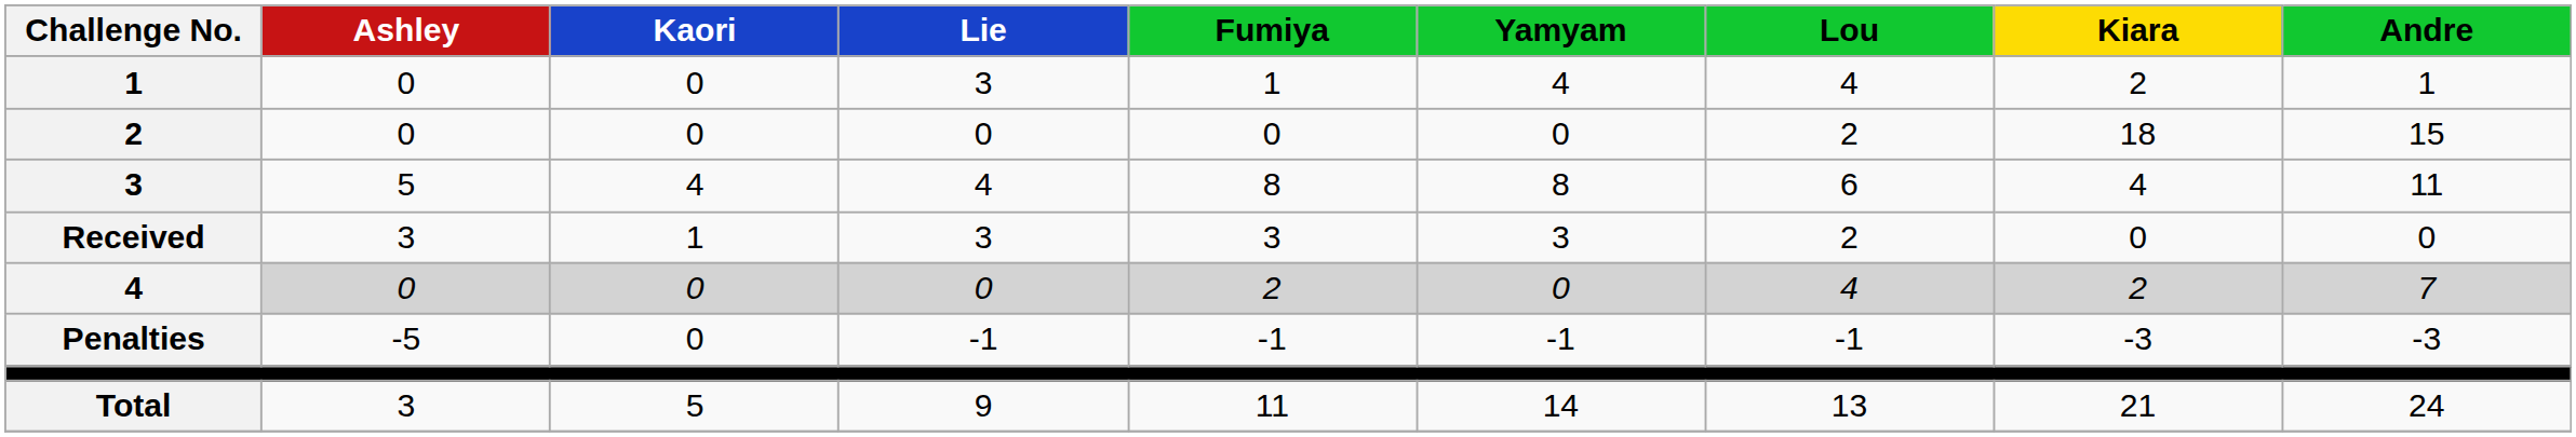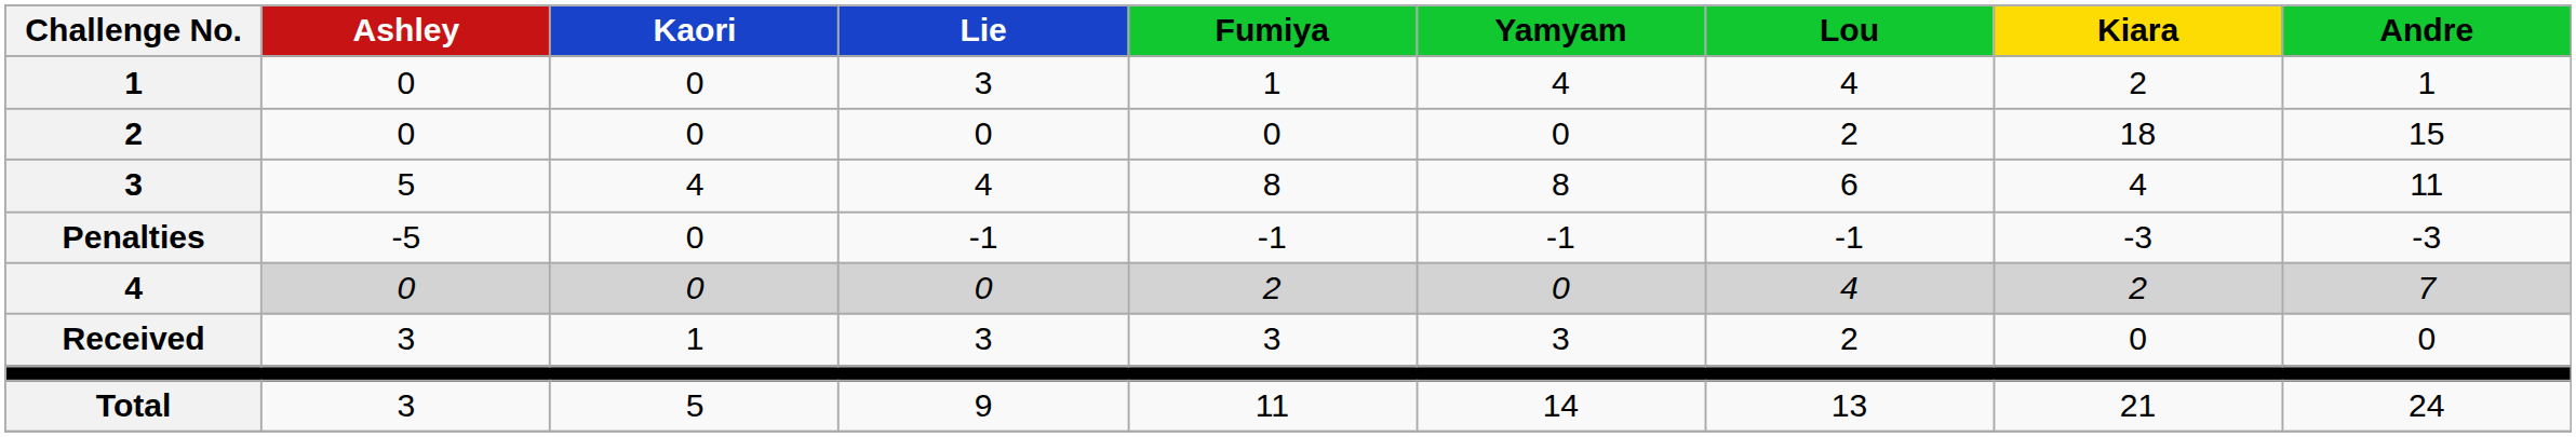 <table class="wikitable" style="text-align:center; font-size:100%; line-height:18px;" width="100%">
 <tr>
 <th style="width: 10%;">Challenge No.</th>
 <th style="width: 11.25%; background:#C71314; color:white;">Ashley</th>
 <th style="width: 11.25%; background:#1842CA; color:white;">Kaori</th>
 <th style="width: 11.25%; background:#1842CA; color:white;">Lie</th>
 <th style="width: 11.25%; background:#11C830;">Fumiya</th>
 <th style="width: 11.25%; background:#11C830;">Yamyam</th>
 <th style="width: 11.25%; background:#11C830;">Lou</th>
 <th style="width: 11.25%; background:#FDDC03;">Kiara</th>
 <th style="width: 11.25%; background:#11C830;">Andre</th>
 </tr>
 <tr>
 <th>1</th>
 <td>0</td>
 <td>0</td>
 <td>3</td>
 <td>1</td>
 <td>4</td>
 <td>4</td>
 <td>2</td>
 <td>1</td>
 </tr>
 <tr>
 <th>2</th>
 <td>0</td>
 <td>0</td>
 <td>0</td>
 <td>0</td>
 <td>0</td>
 <td>2</td>
 <td>18</td>
 <td>15</td>
 </tr>
 <tr>
 <th>3</th>
 <td>5</td>
 <td>4</td>
 <td>4</td>
 <td>8</td>
 <td>8</td>
 <td>6</td>
 <td>4</td>
 <td>11</td>
 </tr>
 <tr>
-<th>Received</th>
-<td>3</td>
-<td>1</td>
-<td>3</td>
-<td>3</td>
-<td>3</td>
-<td>2</td>
+<th>Penalties</th>
+<td>-5</td>
 <td>0</td>
-<td>0</td>
+<td>-1</td>
+<td>-1</td>
+<td>-1</td>
+<td>-1</td>
+<td>-3</td>
+<td>-3</td>
 </tr>
 <tr>
 <th>4</th>
 <td style="background:lightgrey;"><em>0</em></td>
 <td style="background:lightgrey;"><em>0</em></td>
 <td style="background:lightgrey;"><em>0</em></td>
 <td style="background:lightgrey;"><em>2</em></td>
 <td style="background:lightgrey;"><em>0</em></td>
 <td style="background:lightgrey;"><em>4</em></td>
 <td style="background:lightgrey;"><em>2</em></td>
 <td style="background:lightgrey;"><em>7</em></td>
 </tr>
 <tr>
-<th>Penalties</th>
-<td>-5</td>
+<th>Received</th>
+<td>3</td>
+<td>1</td>
+<td>3</td>
+<td>3</td>
+<td>3</td>
+<td>2</td>
 <td>0</td>
-<td>-1</td>
-<td>-1</td>
-<td>-1</td>
-<td>-1</td>
-<td>-3</td>
-<td>-3</td>
+<td>0</td>
 </tr>
 <tr>
 <th style="background:#000000;" colspan="09"></th>
 </tr>
 <tr>
 <th>Total</th>
 <td>3</td>
 <td>5</td>
 <td>9</td>
 <td>11</td>
 <td>14</td>
 <td>13</td>
 <td>21</td>
 <td>24</td>
 </tr>
 <tr>
 </tr>
 </table>
